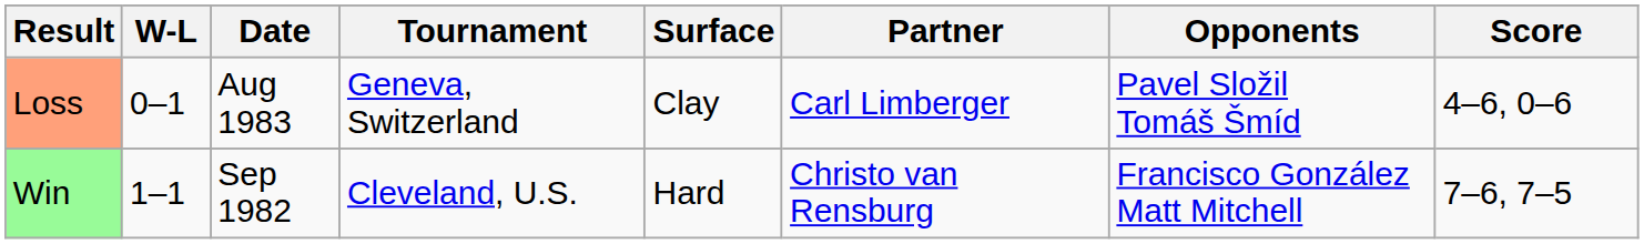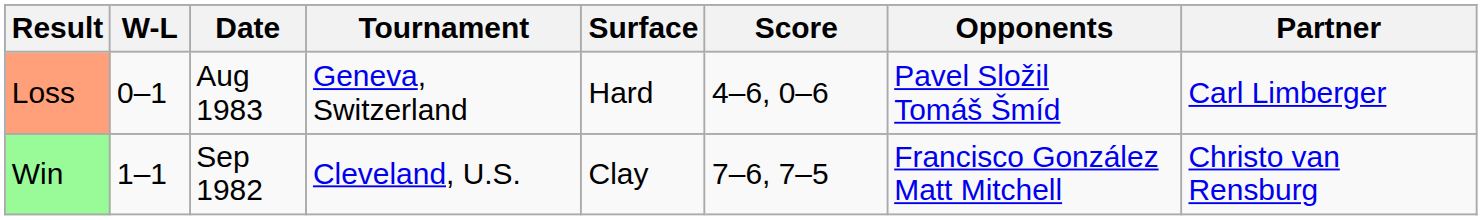 <table class="sortable wikitable">
 <tr>
 <th style="width:40px">Result</th>
 <th style="width:35px" class="unsortable">W-L</th>
 <th style="width:55px">Date</th>
 <th style="width:140px">Tournament</th>
 <th style="width:50px">Surface</th>
+<th style="width:90px" class="unsortable">Score</th>
+<th style="width:150px">Opponents</th>
 <th style="width:150px">Partner</th>
-<th style="width:150px">Opponents</th>
-<th style="width:90px" class="unsortable">Score</th>
 </tr>
 <tr>
 <td style="background:#ffa07a;">Loss</td>
 <td>0–1</td>
 <td>Aug 1983</td>
 <td><a href='#'>Geneva</a>, Switzerland</td>
-<td>Clay</td>
+<td>Hard</td>
+<td>4–6, 0–6</td>
+<td> <a href='#'>Pavel Složil</a> <br>  <a href='#'>Tomáš Šmíd</a></td>
 <td> <a href='#'>Carl Limberger</a></td>
-<td> <a href='#'>Pavel Složil</a> <br>  <a href='#'>Tomáš Šmíd</a></td>
-<td>4–6, 0–6</td>
 </tr>
 <tr>
 <td style="background:#98fb98;">Win</td>
 <td>1–1</td>
 <td>Sep 1982</td>
 <td><a href='#'>Cleveland</a>, U.S.</td>
-<td>Hard</td>
+<td>Clay</td>
+<td>7–6, 7–5</td>
+<td> <a href='#'>Francisco González</a> <br>  <a href='#'>Matt Mitchell</a></td>
 <td> <a href='#'>Christo van Rensburg</a></td>
-<td> <a href='#'>Francisco González</a> <br>  <a href='#'>Matt Mitchell</a></td>
-<td>7–6, 7–5</td>
 </tr>
 </table>
